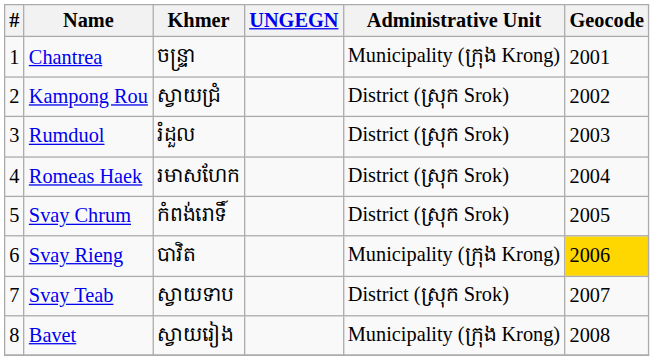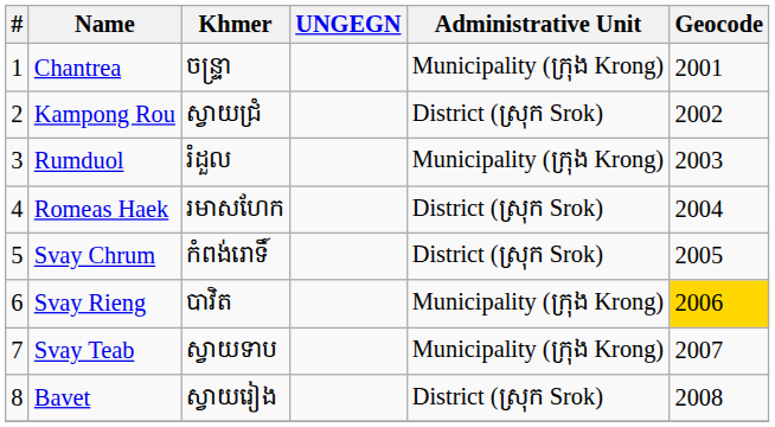 <table class="wikitable sortable">
 <tr>
 <th>#</th>
 <th>Name</th>
 <th>Khmer</th>
 <th><a href='#'>UNGEGN</a></th>
 <th>Administrative Unit</th>
 <th>Geocode</th>
 </tr>
 <tr>
 <td>1</td>
 <td><a href='#'>Chantrea</a></td>
 <td>ចន្ទ្រា</td>
 <td></td>
 <td>Municipality (ក្រុង Krong)</td>
 <td>2001</td>
 </tr>
 <tr>
 <td>2</td>
 <td><a href='#'>Kampong Rou</a></td>
 <td>ស្វាយជ្រំ</td>
 <td></td>
 <td>District (ស្រុក Srok)</td>
 <td>2002</td>
 </tr>
 <tr>
 <td>3</td>
 <td><a href='#'>Rumduol</a></td>
 <td>រំដួល</td>
 <td></td>
-<td>District (ស្រុក Srok)</td>
+<td>Municipality (ក្រុង Krong)</td>
 <td>2003</td>
 </tr>
 <tr>
 <td>4</td>
 <td><a href='#'>Romeas Haek</a></td>
 <td>រមាសហែក</td>
 <td></td>
 <td>District (ស្រុក Srok)</td>
 <td>2004</td>
 </tr>
 <tr>
 <td>5</td>
 <td><a href='#'>Svay Chrum</a></td>
 <td>កំពង់រោទិ៍</td>
 <td></td>
 <td>District (ស្រុក Srok)</td>
 <td>2005</td>
 </tr>
 <tr>
 <td>6</td>
 <td><a href='#'>Svay Rieng</a></td>
 <td>បាវិត</td>
 <td></td>
 <td>Municipality (ក្រុង Krong)</td>
 <td style="background: gold;">2006</td>
 </tr>
 <tr>
 <td>7</td>
 <td><a href='#'>Svay Teab</a></td>
 <td>ស្វាយទាប</td>
 <td></td>
-<td>District (ស្រុក Srok)</td>
+<td>Municipality (ក្រុង Krong)</td>
 <td>2007</td>
 </tr>
 <tr>
 <td>8</td>
 <td><a href='#'>Bavet</a></td>
 <td>ស្វាយរៀង</td>
 <td></td>
-<td>Municipality (ក្រុង Krong)</td>
+<td>District (ស្រុក Srok)</td>
 <td>2008</td>
 </tr>
 <tr>
 </tr>
 </table>
